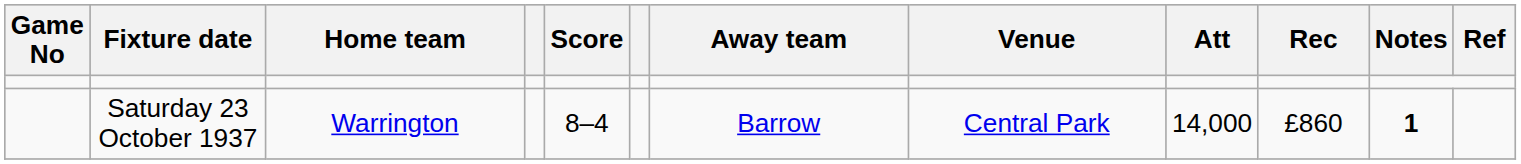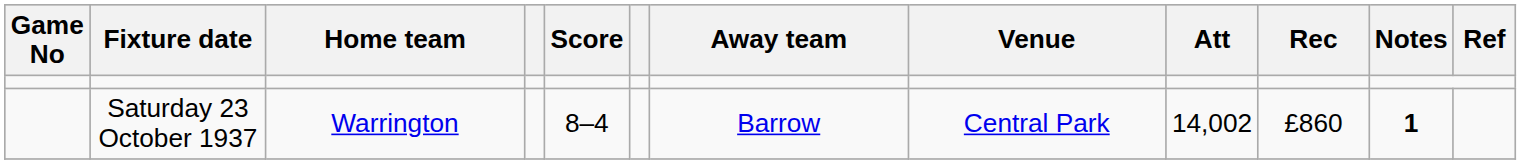 <table class="wikitable" style="text-align:center;">
 <tr>
 <th width=20 abbr="No">Game No</th>
 <th width=100 abbr="Date">Fixture date</th>
 <th width=150 abbr="Home team">Home team</th>
 <th width=5 abbr="space"></th>
 <th width=20 abbr="Score">Score</th>
 <th width=5 abbr="space"></th>
 <th width=150 abbr="Away team">Away team</th>
 <th width=150 abbr="Venue">Venue</th>
 <th width=45 abbr="Att">Att</th>
 <th width=60 abbr="Rec">Rec</th>
 <th width=20 abbr="Notes">Notes</th>
 <th width=30 abbr="Ref">Ref</th>
 </tr>
 <tr>
 <td></td>
 <td></td>
 <td></td>
 <td></td>
 <td></td>
 <td></td>
 <td></td>
 <td></td>
 <td></td>
 <td></td>
 </tr>
 <tr>
 <td></td>
 <td>Saturday 23 October 1937</td>
 <td><a href='#'>Warrington</a></td>
 <td></td>
 <td>8–4</td>
 <td></td>
 <td><a href='#'>Barrow</a></td>
 <td><a href='#'>Central Park</a></td>
-<td>14,000</td>
+<td>14,002</td>
 <td>£860</td>
 <td><strong>1</strong></td>
 <td></td>
 </tr>
 </table>
